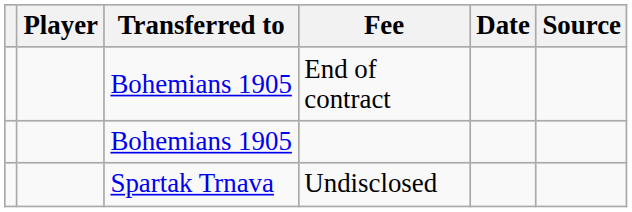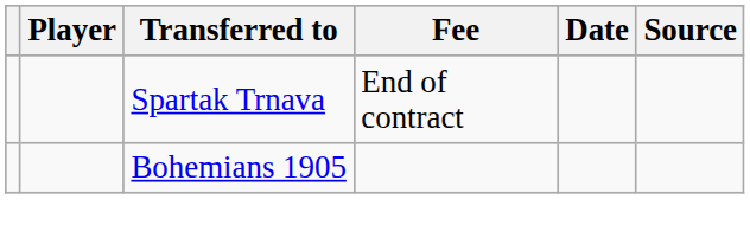 <table class="wikitable plainrowheaders sortable">
 <tr>
 <th></th>
 <th scope="col">Player</th>
 <th>Transferred to</th>
 <th style="width: 95px;">Fee</th>
 <th scope="col">Date</th>
 <th scope="col">Source</th>
 </tr>
 <tr>
 <td align="center"></td>
 <td></td>
-<td> <a href='#'>Bohemians 1905</a></td>
+<td> <a href='#'>Spartak Trnava</a></td>
 <td>End of contract</td>
 <td></td>
 <td></td>
 </tr>
 <tr>
 <td align="center"></td>
 <td></td>
 <td> <a href='#'>Bohemians 1905</a></td>
 <td></td>
 <td></td>
 <td></td>
 </tr>
-<tr>
-<td align="center"></td>
-<td></td>
-<td> <a href='#'>Spartak Trnava</a></td>
-<td>Undisclosed</td>
-<td></td>
-<td></td>
-</tr>
 </table>
